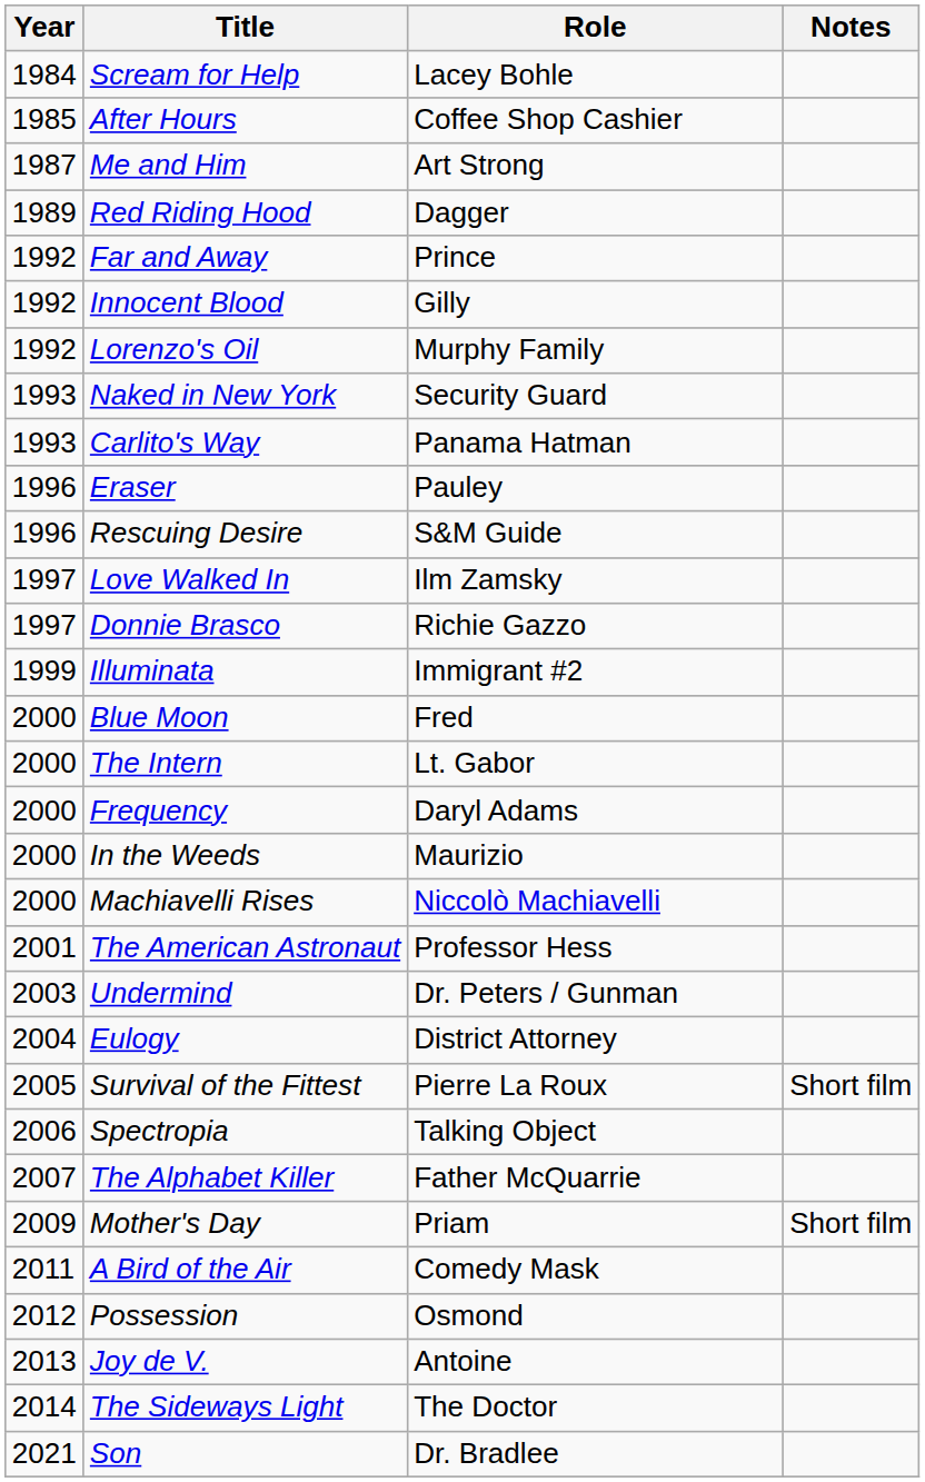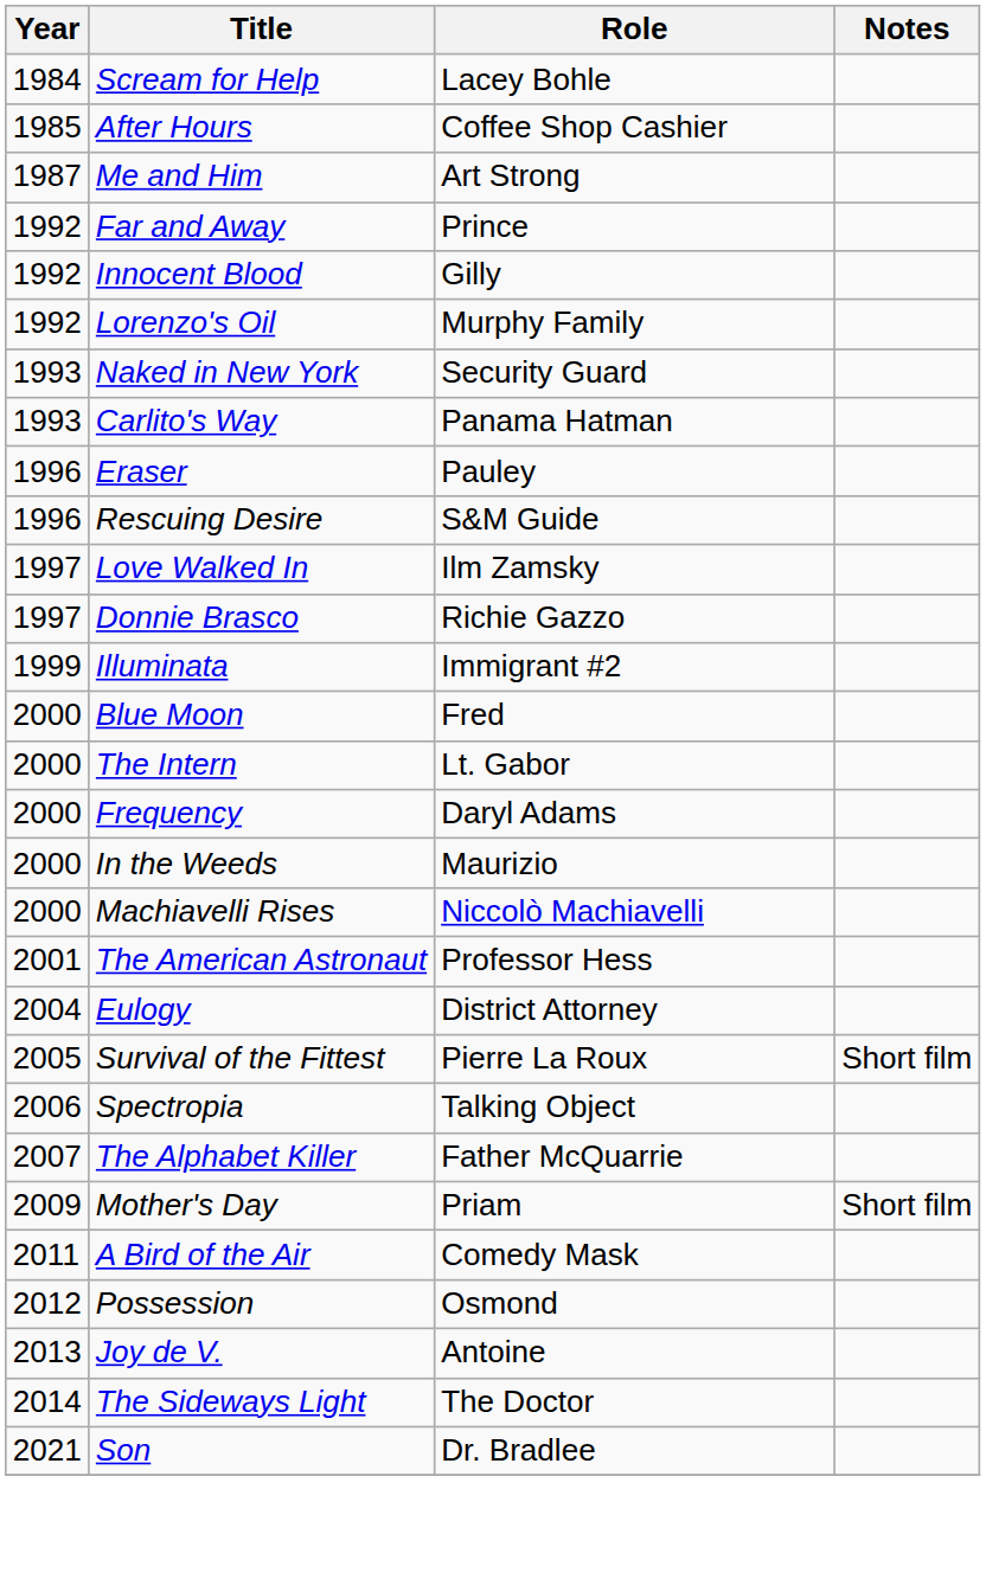 <table class="wikitable sortable">
 <tr>
 <th>Year</th>
 <th>Title</th>
 <th scope="col" width="200px">Role</th>
 <th>Notes</th>
 </tr>
 <tr>
 <td>1984</td>
 <td><em><a href='#'>Scream for Help</a></em></td>
 <td>Lacey Bohle</td>
 <td></td>
 </tr>
 <tr>
 <td>1985</td>
 <td><em><a href='#'>After Hours</a></em></td>
 <td>Coffee Shop Cashier</td>
 <td></td>
 </tr>
 <tr>
 <td>1987</td>
 <td><em><a href='#'>Me and Him</a></em></td>
 <td>Art Strong</td>
-<td></td>
-</tr>
-<tr>
-<td>1989</td>
-<td><em><a href='#'>Red Riding Hood</a></em></td>
-<td>Dagger</td>
 <td></td>
 </tr>
 <tr>
 <td>1992</td>
 <td><em><a href='#'>Far and Away</a></em></td>
 <td>Prince</td>
 <td></td>
 </tr>
 <tr>
 <td>1992</td>
 <td><em><a href='#'>Innocent Blood</a></em></td>
 <td>Gilly</td>
 <td></td>
 </tr>
 <tr>
 <td>1992</td>
 <td><em><a href='#'>Lorenzo's Oil</a></em></td>
 <td>Murphy Family</td>
 <td></td>
 </tr>
 <tr>
 <td>1993</td>
 <td><em><a href='#'>Naked in New York</a></em></td>
 <td>Security Guard</td>
 <td></td>
 </tr>
 <tr>
 <td>1993</td>
 <td><em><a href='#'>Carlito's Way</a></em></td>
 <td>Panama Hatman</td>
 <td></td>
 </tr>
 <tr>
 <td>1996</td>
 <td><em><a href='#'>Eraser</a></em></td>
 <td>Pauley</td>
 <td></td>
 </tr>
 <tr>
 <td>1996</td>
 <td><em>Rescuing Desire</em></td>
 <td>S&M Guide</td>
 <td></td>
 </tr>
 <tr>
 <td>1997</td>
 <td><em><a href='#'>Love Walked In</a></em></td>
 <td>Ilm Zamsky</td>
 <td></td>
 </tr>
 <tr>
 <td>1997</td>
 <td><em><a href='#'>Donnie Brasco</a></em></td>
 <td>Richie Gazzo</td>
 <td></td>
 </tr>
 <tr>
 <td>1999</td>
 <td><em><a href='#'>Illuminata</a></em></td>
 <td>Immigrant #2</td>
 <td></td>
 </tr>
 <tr>
 <td>2000</td>
 <td><em><a href='#'>Blue Moon</a></em></td>
 <td>Fred</td>
 <td></td>
 </tr>
 <tr>
 <td>2000</td>
 <td><em><a href='#'>The Intern</a></em></td>
 <td>Lt. Gabor</td>
 <td></td>
 </tr>
 <tr>
 <td>2000</td>
 <td><em><a href='#'>Frequency</a></em></td>
 <td>Daryl Adams</td>
 <td></td>
 </tr>
 <tr>
 <td>2000</td>
 <td><em>In the Weeds</em></td>
 <td>Maurizio</td>
 <td></td>
 </tr>
 <tr>
 <td>2000</td>
 <td><em>Machiavelli Rises</em></td>
 <td><a href='#'>Niccolò Machiavelli</a></td>
 <td></td>
 </tr>
 <tr>
 <td>2001</td>
 <td><em><a href='#'>The American Astronaut</a></em></td>
 <td>Professor Hess</td>
 <td></td>
 </tr>
 <tr>
-<td>2003</td>
-<td><em><a href='#'>Undermind</a></em></td>
-<td>Dr. Peters / Gunman</td>
-<td></td>
-</tr>
-<tr>
 <td>2004</td>
 <td><em><a href='#'>Eulogy</a></em></td>
 <td>District Attorney</td>
 <td></td>
 </tr>
 <tr>
 <td>2005</td>
 <td><em>Survival of the Fittest</em></td>
 <td>Pierre La Roux</td>
 <td>Short film</td>
 </tr>
 <tr>
 <td>2006</td>
 <td><em>Spectropia</em></td>
 <td>Talking Object</td>
 <td></td>
 </tr>
 <tr>
 <td>2007</td>
 <td><em><a href='#'>The Alphabet Killer</a></em></td>
 <td>Father McQuarrie</td>
 <td></td>
 </tr>
 <tr>
 <td>2009</td>
 <td><em>Mother's Day</em></td>
 <td>Priam</td>
 <td>Short film</td>
 </tr>
 <tr>
 <td>2011</td>
 <td><em><a href='#'>A Bird of the Air</a></em></td>
 <td>Comedy Mask</td>
 <td></td>
 </tr>
 <tr>
 <td>2012</td>
 <td><em>Possession</em></td>
 <td>Osmond</td>
 <td></td>
 </tr>
 <tr>
 <td>2013</td>
 <td><em><a href='#'>Joy de V.</a></em></td>
 <td>Antoine</td>
 <td></td>
 </tr>
 <tr>
 <td>2014</td>
 <td><em><a href='#'>The Sideways Light</a></em></td>
 <td>The Doctor</td>
 <td></td>
 </tr>
 <tr>
 <td>2021</td>
 <td><em><a href='#'>Son</a></em></td>
 <td>Dr. Bradlee</td>
 <td></td>
 </tr>
 <tr>
 </tr>
 </table>
